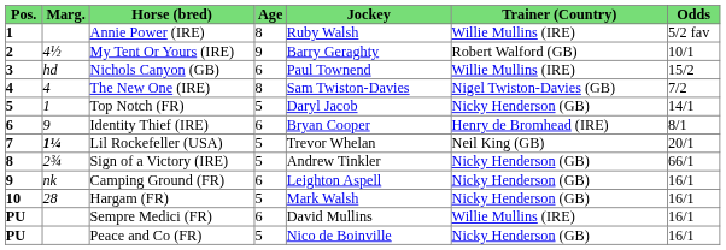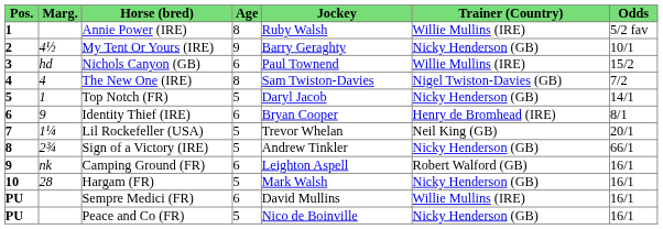 <table border="1" cellpadding="0" style="border-collapse: collapse; font-size:90%">
 <tr style="background:#7d7; text-align:center;">
 <td style="width:35px;"><strong>Pos.</strong></td>
 <td style="width:45px;"><strong>Marg.</strong></td>
 <td style="width:160px;"><strong>Horse (bred)</strong></td>
 <td style="width:30px;"><strong>Age</strong></td>
 <td style="width:160px;"><strong>Jockey</strong></td>
 <td style="width:210px;"><strong>Trainer (Country)</strong></td>
 <td style="width:50px;"><strong>Odds</strong></td>
 </tr>
 <tr>
 <td><strong>1</strong></td>
 <td></td>
 <td><a href='#'>Annie Power</a> (IRE)</td>
 <td>8</td>
 <td><a href='#'>Ruby Walsh</a></td>
 <td><a href='#'>Willie Mullins</a> (IRE)</td>
 <td>5/2 fav</td>
 </tr>
 <tr>
 <td><strong>2</strong></td>
 <td><em>4½</em></td>
 <td><a href='#'>My Tent Or Yours</a> (IRE)</td>
 <td>9</td>
 <td><a href='#'>Barry Geraghty</a></td>
-<td>Robert Walford (GB)</td>
+<td><a href='#'>Nicky Henderson</a> (GB)</td>
 <td>10/1</td>
 </tr>
 <tr>
 <td><strong>3</strong></td>
 <td><em>hd</em></td>
 <td><a href='#'>Nichols Canyon</a> (GB)</td>
 <td>6</td>
 <td><a href='#'>Paul Townend</a></td>
 <td><a href='#'>Willie Mullins</a> (IRE)</td>
 <td>15/2</td>
 </tr>
 <tr>
 <td><strong>4</strong></td>
 <td><em>4</em></td>
 <td><a href='#'>The New One</a> (IRE)</td>
 <td>8</td>
 <td><a href='#'>Sam Twiston-Davies</a></td>
 <td><a href='#'>Nigel Twiston-Davies</a> (GB)</td>
 <td>7/2</td>
 </tr>
 <tr>
 <td><strong>5</strong></td>
 <td><em>1</em></td>
 <td>Top Notch (FR)</td>
 <td>5</td>
 <td><a href='#'>Daryl Jacob</a></td>
 <td><a href='#'>Nicky Henderson</a> (GB)</td>
 <td>14/1</td>
 </tr>
 <tr>
 <td><strong>6</strong></td>
 <td><em>9</em></td>
 <td>Identity Thief (IRE)</td>
 <td>6</td>
 <td><a href='#'>Bryan Cooper</a></td>
 <td><a href='#'>Henry de Bromhead</a> (IRE)</td>
 <td>8/1</td>
 </tr>
 <tr>
 <td><strong>7</strong></td>
-<td><strong><em>1¼</em></strong></td>
+<td><em>1¼</em></td>
 <td>Lil Rockefeller (USA)</td>
 <td>5</td>
 <td>Trevor Whelan</td>
 <td>Neil King (GB)</td>
 <td>20/1</td>
 </tr>
 <tr>
 <td><strong>8</strong></td>
 <td><em>2¾</em></td>
 <td>Sign of a Victory (IRE)</td>
 <td>5</td>
 <td>Andrew Tinkler</td>
 <td><a href='#'>Nicky Henderson</a> (GB)</td>
 <td>66/1</td>
 </tr>
 <tr>
 <td><strong>9</strong></td>
 <td><em>nk</em></td>
 <td>Camping Ground (FR)</td>
 <td>6</td>
 <td><a href='#'>Leighton Aspell</a></td>
-<td><a href='#'>Nicky Henderson</a> (GB)</td>
+<td>Robert Walford (GB)</td>
 <td>16/1</td>
 </tr>
 <tr>
 <td><strong>10</strong></td>
 <td><em>28</em></td>
 <td>Hargam (FR)</td>
 <td>5</td>
 <td><a href='#'>Mark Walsh</a></td>
 <td><a href='#'>Nicky Henderson</a> (GB)</td>
 <td>16/1</td>
 </tr>
 <tr>
 <td><strong>PU</strong></td>
 <td></td>
 <td>Sempre Medici (FR)</td>
 <td>6</td>
 <td>David Mullins</td>
 <td><a href='#'>Willie Mullins</a> (IRE)</td>
 <td>16/1</td>
 </tr>
 <tr>
 <td><strong>PU</strong></td>
 <td></td>
 <td>Peace and Co (FR)</td>
 <td>5</td>
 <td><a href='#'>Nico de Boinville</a></td>
 <td><a href='#'>Nicky Henderson</a> (GB)</td>
 <td>16/1</td>
 </tr>
 </table>
